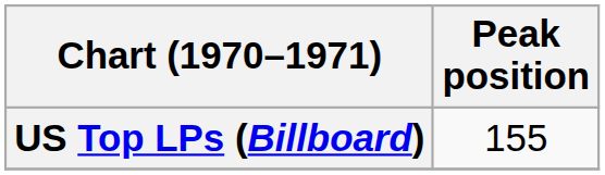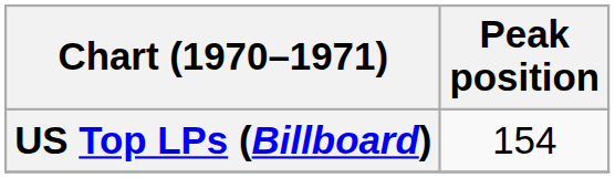 <table class="wikitable sortable plainrowheaders" style="text-align:center;">
 <tr>
 <th scope="col">Chart (1970–1971)</th>
 <th scope="col">Peak<br>position</th>
 </tr>
 <tr>
 <th scope="row">US <a href='#'>Top LPs</a> (<em><a href='#'>Billboard</a></em>)</th>
-<td>155</td>
+<td>154</td>
 </tr>
 <tr>
 </tr>
 </table>
